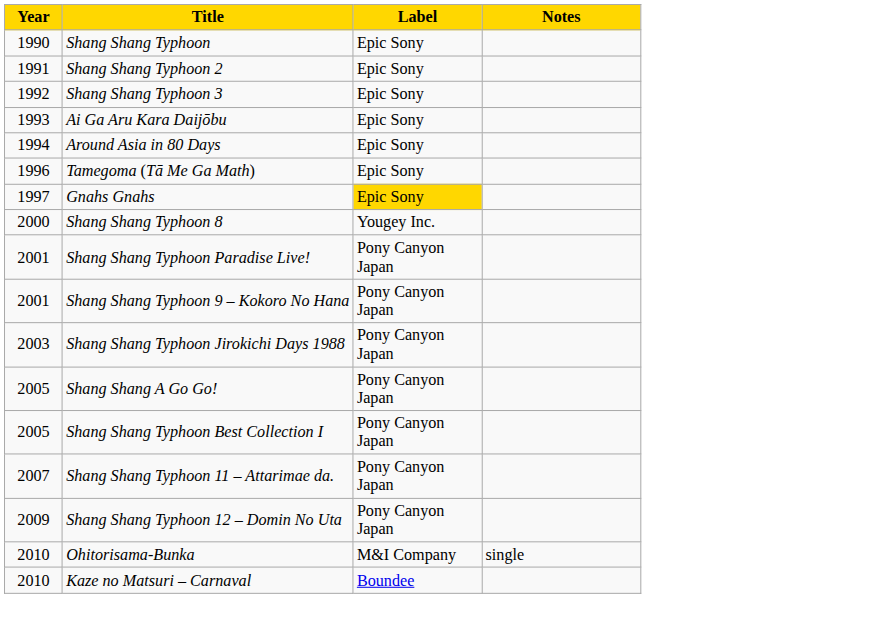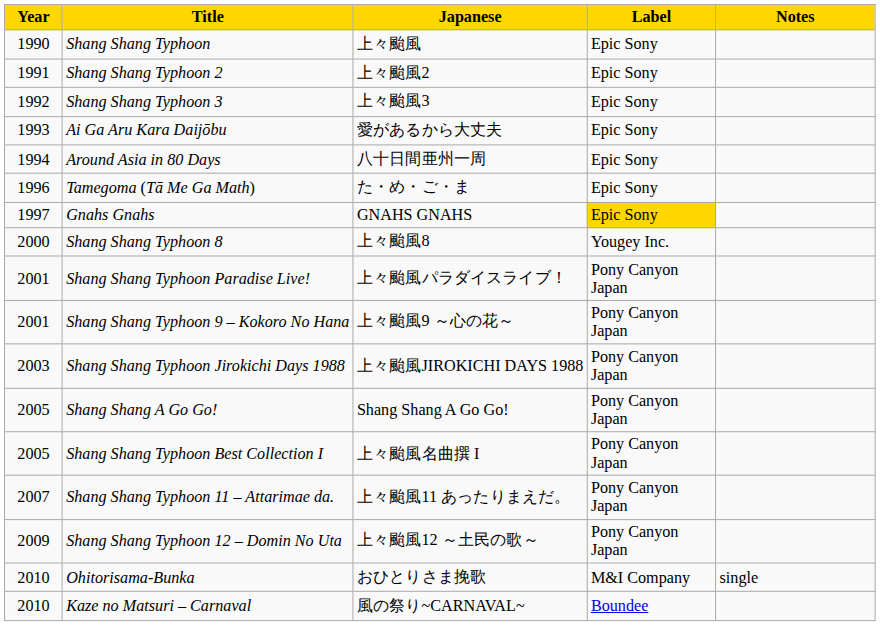 <table class="wikitable">
 <tr>
 <th style="background-color:Gold;" width="50" align="center">Year</th>
 <th style="background-color:Gold;" width=>Title</th>
+<th style="background-color:Gold;" width=>Japanese</th>
 <th style="background-color:Gold;" width="120">Label</th>
 <th style="background-color:Gold;" width="150">Notes</th>
 </tr>
 <tr>
 <td align="center">1990</td>
 <td><em>Shang Shang Typhoon</em></td>
+<td>上々颱風</td>
 <td>Epic Sony</td>
 <td></td>
 </tr>
 <tr>
 <td align="center">1991</td>
 <td><em>Shang Shang Typhoon 2</em></td>
+<td>上々颱風2</td>
 <td>Epic Sony</td>
 <td></td>
 </tr>
 <tr>
 <td align="center">1992</td>
 <td><em>Shang Shang Typhoon 3</em></td>
+<td>上々颱風3</td>
 <td>Epic Sony</td>
 <td></td>
 </tr>
 <tr>
 <td align="center">1993</td>
 <td><em>Ai Ga Aru Kara Daijōbu</em></td>
+<td>愛があるから大丈夫</td>
 <td>Epic Sony</td>
 <td></td>
 </tr>
 <tr>
 <td align="center">1994</td>
 <td><em>Around Asia in 80 Days</em></td>
+<td>八十日間亜州一周</td>
 <td>Epic Sony</td>
 <td></td>
 </tr>
 <tr>
 <td align="center">1996</td>
 <td><em>Tamegoma</em> (<em>Tā Me Ga Math</em>)</td>
+<td>た・め・ご・ま</td>
 <td>Epic Sony</td>
 <td></td>
 </tr>
 <tr>
 <td align="center">1997</td>
 <td><em>Gnahs Gnahs</em></td>
+<td>GNAHS GNAHS</td>
 <td style="background: gold;">Epic Sony</td>
 <td></td>
 </tr>
 <tr>
 <td align="center">2000</td>
 <td><em>Shang Shang Typhoon 8</em></td>
+<td>上々颱風8</td>
 <td>Yougey Inc.</td>
 <td></td>
 </tr>
 <tr>
 <td align="center">2001</td>
 <td><em>Shang Shang Typhoon Paradise Live!</em></td>
+<td>上々颱風パラダイスライブ！</td>
 <td>Pony Canyon Japan</td>
 <td></td>
 </tr>
 <tr>
 <td align="center">2001</td>
 <td><em>Shang Shang Typhoon 9 – Kokoro No Hana</em></td>
+<td>上々颱風9 ～心の花～</td>
 <td>Pony Canyon Japan</td>
 <td></td>
 </tr>
 <tr>
 <td align="center">2003</td>
 <td><em>Shang Shang Typhoon Jirokichi Days 1988</em></td>
+<td>上々颱風JIROKICHI DAYS 1988</td>
 <td>Pony Canyon Japan</td>
 <td></td>
 </tr>
 <tr>
 <td align="center">2005</td>
 <td><em>Shang Shang A Go Go!</em></td>
+<td>Shang Shang A Go Go!</td>
 <td>Pony Canyon Japan</td>
 <td></td>
 </tr>
 <tr>
 <td align="center">2005</td>
 <td><em>Shang Shang Typhoon Best Collection I</em></td>
+<td>上々颱風名曲撰 I</td>
 <td>Pony Canyon Japan</td>
 <td></td>
 </tr>
 <tr>
 <td align="center">2007</td>
 <td><em>Shang Shang Typhoon 11 – Attarimae da.</em></td>
+<td>上々颱風11 あったりまえだ。</td>
 <td>Pony Canyon Japan</td>
 <td></td>
 </tr>
 <tr>
 <td align="center">2009</td>
 <td><em>Shang Shang Typhoon 12 – Domin No Uta</em></td>
+<td>上々颱風12 ～土民の歌～</td>
 <td>Pony Canyon Japan</td>
 <td></td>
 </tr>
 <tr>
 <td align="center">2010</td>
 <td><em>Ohitorisama-Bunka</em></td>
+<td>おひとりさま挽歌</td>
 <td>M&I Company</td>
 <td>single</td>
 </tr>
 <tr>
 <td align="center">2010</td>
 <td><em>Kaze no Matsuri – Carnaval</em></td>
+<td>風の祭り~CARNAVAL~</td>
 <td><a href='#'>Boundee</a></td>
 <td></td>
 </tr>
 </table>
